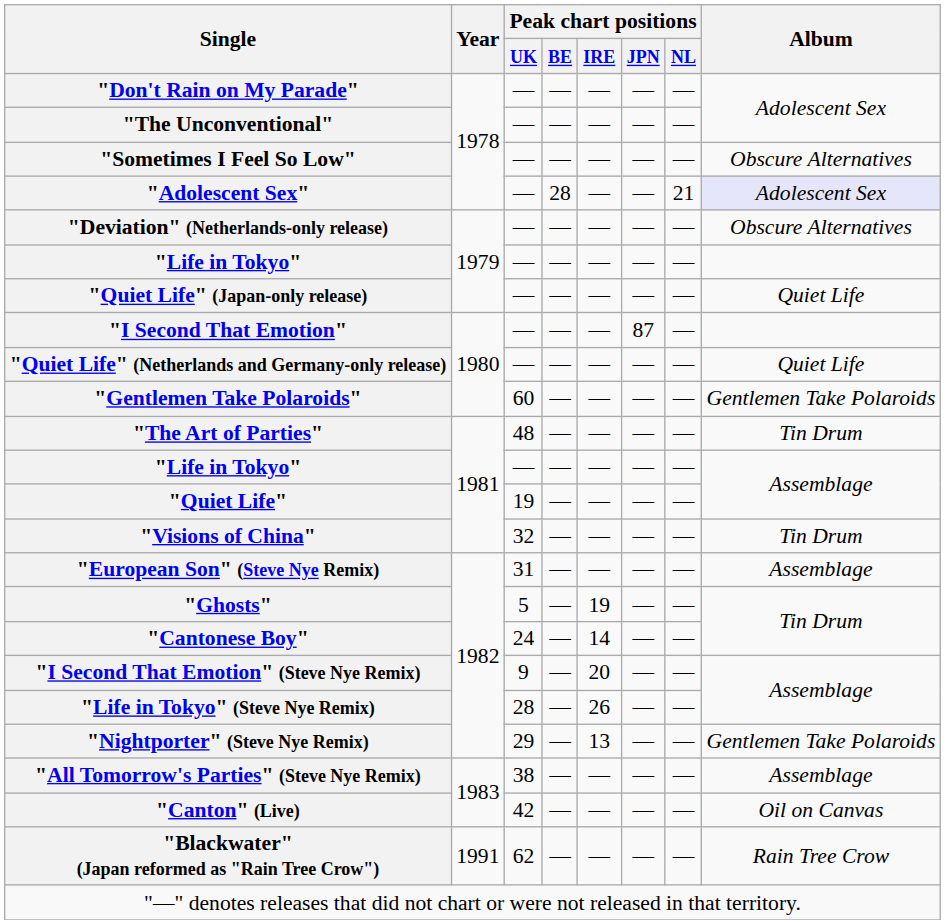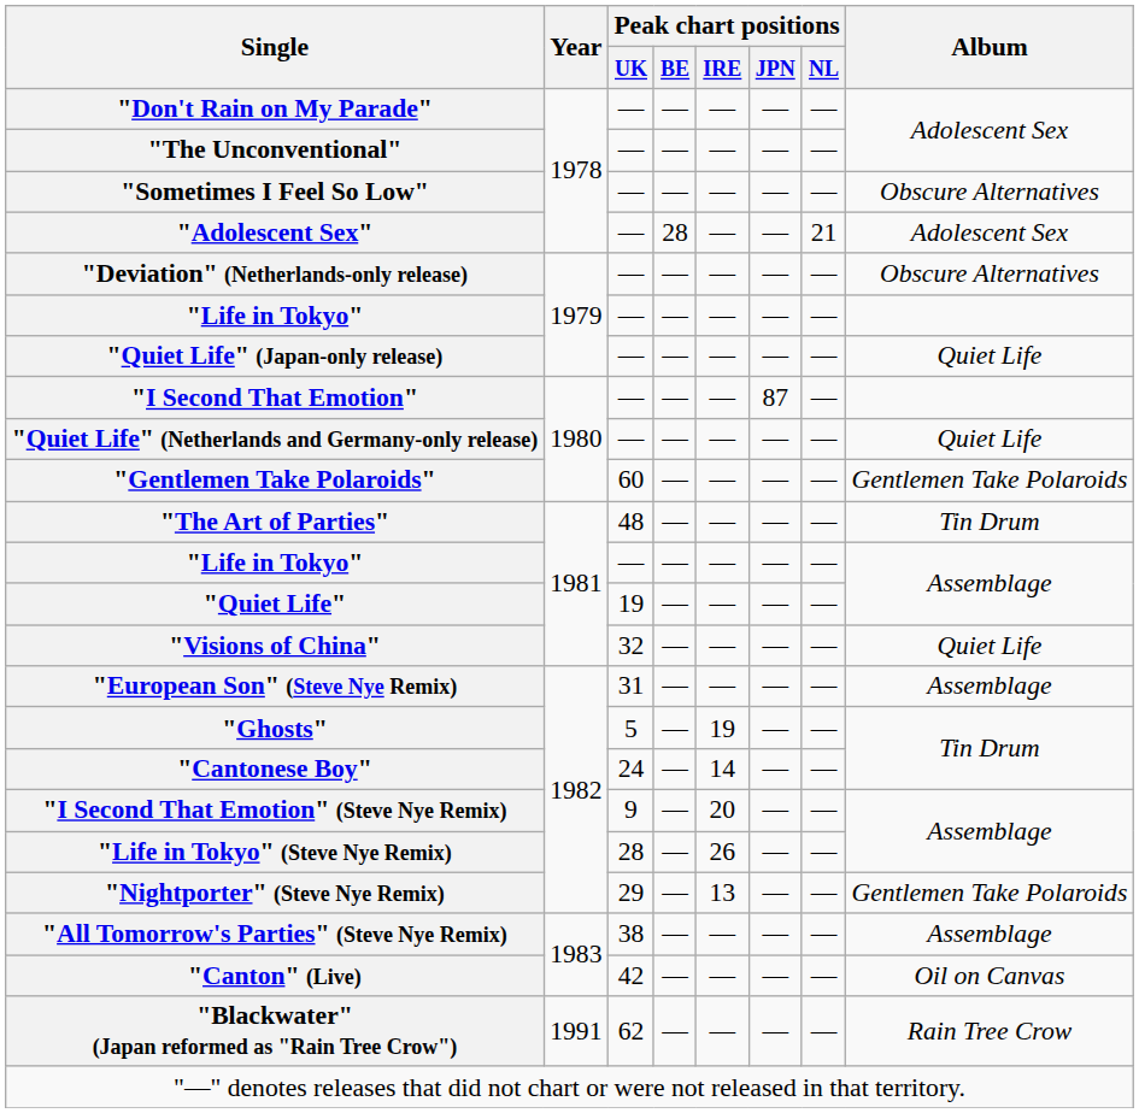 <table class="wikitable plainrowheaders" style="text-align:center;">
 <tr>
 <th rowspan="2">Single</th>
 <th rowspan="2">Year</th>
 <th colspan="5">Peak chart positions</th>
 <th rowspan="2">Album</th>
 </tr>
 <tr>
 <th scope="col"><small><a href='#'>UK</a></small><br></th>
 <th scope="col"><small><a href='#'>BE</a></small><br></th>
 <th scope="col"><small><a href='#'>IRE</a></small><br></th>
 <th scope="col"><small><a href='#'>JPN</a></small></th>
 <th scope="col"><small><a href='#'>NL</a></small><br></th>
 </tr>
 <tr>
 <th scope="row">"<a href='#'>Don't Rain on My Parade</a>"</th>
 <td rowspan="4">1978</td>
 <td>—</td>
 <td>—</td>
 <td>—</td>
 <td>—</td>
 <td>—</td>
 <td rowspan="2"><em>Adolescent Sex</em></td>
 </tr>
 <tr>
 <th scope="row">"The Unconventional"</th>
 <td>—</td>
 <td>—</td>
 <td>—</td>
 <td>—</td>
 <td>—</td>
 </tr>
 <tr>
 <th scope="row">"Sometimes I Feel So Low"</th>
 <td>—</td>
 <td>—</td>
 <td>—</td>
 <td>—</td>
 <td>—</td>
 <td><em>Obscure Alternatives</em></td>
 </tr>
 <tr>
 <th scope="row">"<a href='#'>Adolescent Sex</a>"</th>
 <td>—</td>
 <td>28</td>
 <td>—</td>
 <td>—</td>
 <td>21</td>
-<td style="background: lavender;"><em>Adolescent Sex</em></td>
+<td><em>Adolescent Sex</em></td>
 </tr>
 <tr>
 <th scope="row">"Deviation" <small>(Netherlands-only release)</small></th>
 <td rowspan="3">1979</td>
 <td>—</td>
 <td>—</td>
 <td>—</td>
 <td>—</td>
 <td>—</td>
 <td><em>Obscure Alternatives</em></td>
 </tr>
 <tr>
 <th scope="row">"<a href='#'>Life in Tokyo</a>"</th>
 <td>—</td>
 <td>—</td>
 <td>—</td>
 <td>—</td>
 <td>—</td>
 <td></td>
 </tr>
 <tr>
 <th scope="row">"<a href='#'>Quiet Life</a>" <small>(Japan-only release)</small></th>
 <td>—</td>
 <td>—</td>
 <td>—</td>
 <td>—</td>
 <td>—</td>
 <td><em>Quiet Life</em></td>
 </tr>
 <tr>
 <th scope="row">"<a href='#'>I Second That Emotion</a>"</th>
 <td rowspan="3">1980</td>
 <td>—</td>
 <td>—</td>
 <td>—</td>
 <td>87</td>
 <td>—</td>
 <td></td>
 </tr>
 <tr>
 <th scope="row">"<a href='#'>Quiet Life</a>" <small>(Netherlands and Germany-only release)</small></th>
 <td>—</td>
 <td>—</td>
 <td>—</td>
 <td>—</td>
 <td>—</td>
 <td><em>Quiet Life</em></td>
 </tr>
 <tr>
 <th scope="row">"<a href='#'>Gentlemen Take Polaroids</a>"</th>
 <td>60</td>
 <td>—</td>
 <td>—</td>
 <td>—</td>
 <td>—</td>
 <td><em>Gentlemen Take Polaroids</em></td>
 </tr>
 <tr>
 <th scope="row">"<a href='#'>The Art of Parties</a>"</th>
 <td rowspan="4">1981</td>
 <td>48</td>
 <td>—</td>
 <td>—</td>
 <td>—</td>
 <td>—</td>
 <td><em>Tin Drum</em></td>
 </tr>
 <tr>
 <th scope="row">"<a href='#'>Life in Tokyo</a>"</th>
 <td>—</td>
 <td>—</td>
 <td>—</td>
 <td>—</td>
 <td>—</td>
 <td rowspan="2"><em>Assemblage</em></td>
 </tr>
 <tr>
 <th scope="row">"<a href='#'>Quiet Life</a>"</th>
 <td>19</td>
 <td>—</td>
 <td>—</td>
 <td>—</td>
 <td>—</td>
 </tr>
 <tr>
 <th scope="row">"<a href='#'>Visions of China</a>"</th>
 <td>32</td>
 <td>—</td>
 <td>—</td>
 <td>—</td>
 <td>—</td>
-<td><em>Tin Drum</em></td>
+<td><em>Quiet Life</em></td>
 </tr>
 <tr>
 <th scope="row">"<a href='#'>European Son</a>" <small>(<a href='#'>Steve Nye</a> Remix)</small></th>
 <td rowspan="6">1982</td>
 <td>31</td>
 <td>—</td>
 <td>—</td>
 <td>—</td>
 <td>—</td>
 <td><em>Assemblage</em></td>
 </tr>
 <tr>
 <th scope="row">"<a href='#'>Ghosts</a>"</th>
 <td>5</td>
 <td>—</td>
 <td>19</td>
 <td>—</td>
 <td>—</td>
 <td rowspan="2"><em>Tin Drum</em></td>
 </tr>
 <tr>
 <th scope="row">"<a href='#'>Cantonese Boy</a>"</th>
 <td>24</td>
 <td>—</td>
 <td>14</td>
 <td>—</td>
 <td>—</td>
 </tr>
 <tr>
 <th scope="row">"<a href='#'>I Second That Emotion</a>" <small>(Steve Nye Remix)</small></th>
 <td>9</td>
 <td>—</td>
 <td>20</td>
 <td>—</td>
 <td>—</td>
 <td rowspan="2"><em>Assemblage</em></td>
 </tr>
 <tr>
 <th scope="row">"<a href='#'>Life in Tokyo</a>" <small>(Steve Nye Remix)</small></th>
 <td>28</td>
 <td>—</td>
 <td>26</td>
 <td>—</td>
 <td>—</td>
 </tr>
 <tr>
 <th scope="row">"<a href='#'>Nightporter</a>" <small>(Steve Nye Remix)</small></th>
 <td>29</td>
 <td>—</td>
 <td>13</td>
 <td>—</td>
 <td>—</td>
 <td><em>Gentlemen Take Polaroids</em></td>
 </tr>
 <tr>
 <th scope="row">"<a href='#'>All Tomorrow's Parties</a>" <small>(Steve Nye Remix)</small></th>
 <td rowspan="2">1983</td>
 <td>38</td>
 <td>—</td>
 <td>—</td>
 <td>—</td>
 <td>—</td>
 <td><em>Assemblage</em></td>
 </tr>
 <tr>
 <th scope="row">"<a href='#'>Canton</a>" <small>(Live)</small></th>
 <td>42</td>
 <td>—</td>
 <td>—</td>
 <td>—</td>
 <td>—</td>
 <td><em>Oil on Canvas</em></td>
 </tr>
 <tr>
 <th scope="row">"Blackwater"<br><small>(Japan reformed as "Rain Tree Crow")</small></th>
 <td>1991</td>
 <td>62</td>
 <td>—</td>
 <td>—</td>
 <td>—</td>
 <td>—</td>
 <td><em>Rain Tree Crow</em></td>
 </tr>
 <tr>
 <td colspan="8">"—" denotes releases that did not chart or were not released in that territory.</td>
 </tr>
 </table>
